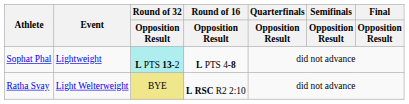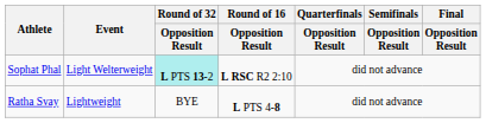 <table class="wikitable" border="1" style="font-size:90%">
 <tr>
 <th rowspan=2>Athlete</th>
 <th rowspan=2>Event</th>
 <th>Round of 32</th>
 <th>Round of 16</th>
 <th>Quarterfinals</th>
 <th>Semifinals</th>
 <th>Final</th>
 </tr>
 <tr>
 <th>Opposition<br>Result</th>
 <th>Opposition<br>Result</th>
 <th>Opposition<br>Result</th>
 <th>Opposition<br>Result</th>
 <th>Opposition<br>Result</th>
 </tr>
 <tr>
 <td><a href='#'>Sophat Phal</a></td>
-<td><a href='#'>Lightweight</a></td>
+<td><a href='#'>Light Welterweight</a></td>
 <td align=center style="background: paleturquoise;"><br><strong>L</strong> PTS <strong>13</strong>-2</td>
-<td align=center><br><strong>L</strong> PTS 4-<strong>8</strong></td>
+<td align=center><br><strong>L</strong> <strong>RSC</strong> R2 2:10</td>
 <td align=center colspan="7">did not advance</td>
 </tr>
 <tr>
 <td><a href='#'>Ratha Svay</a></td>
-<td><a href='#'>Light Welterweight</a></td>
-<td align=center style="background: khaki;">BYE</td>
-<td align=center><br><strong>L</strong> <strong>RSC</strong> R2 2:10</td>
+<td><a href='#'>Lightweight</a></td>
+<td align=center>BYE</td>
+<td align=center><br><strong>L</strong> PTS 4-<strong>8</strong></td>
 <td align=center colspan="7">did not advance</td>
 </tr>
 </table>
